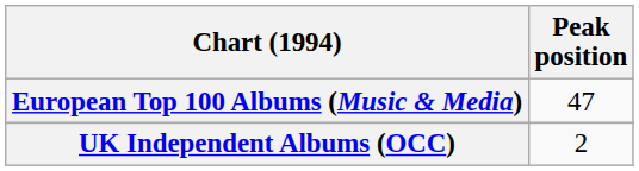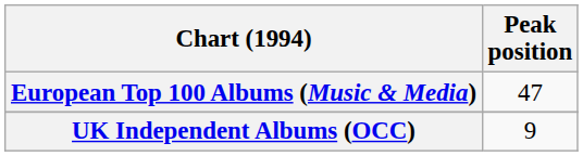 <table class="wikitable sortable plainrowheaders" style="text-align:center;" border="1">
 <tr>
 <th scope="col">Chart (1994)</th>
 <th scope="col">Peak<br>position</th>
 </tr>
 <tr>
 <th scope="row"><a href='#'>European Top 100 Albums</a> (<em><a href='#'>Music & Media</a></em>)</th>
 <td>47</td>
 </tr>
 <tr>
 </tr>
 <tr>
 </tr>
 <tr>
 <th scope="row"><a href='#'>UK Independent Albums</a> (<a href='#'>OCC</a>)</th>
-<td>2</td>
+<td>9</td>
 </tr>
 </table>
